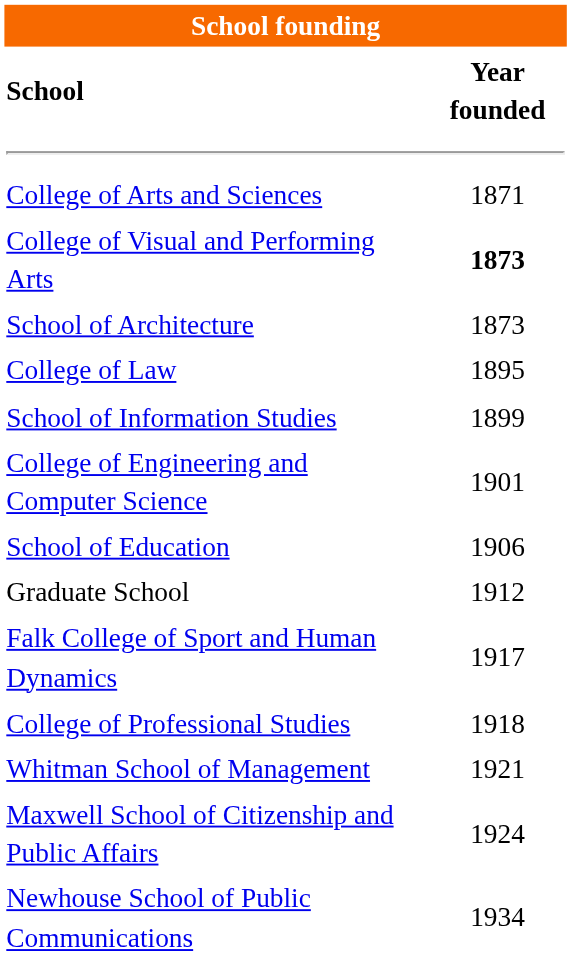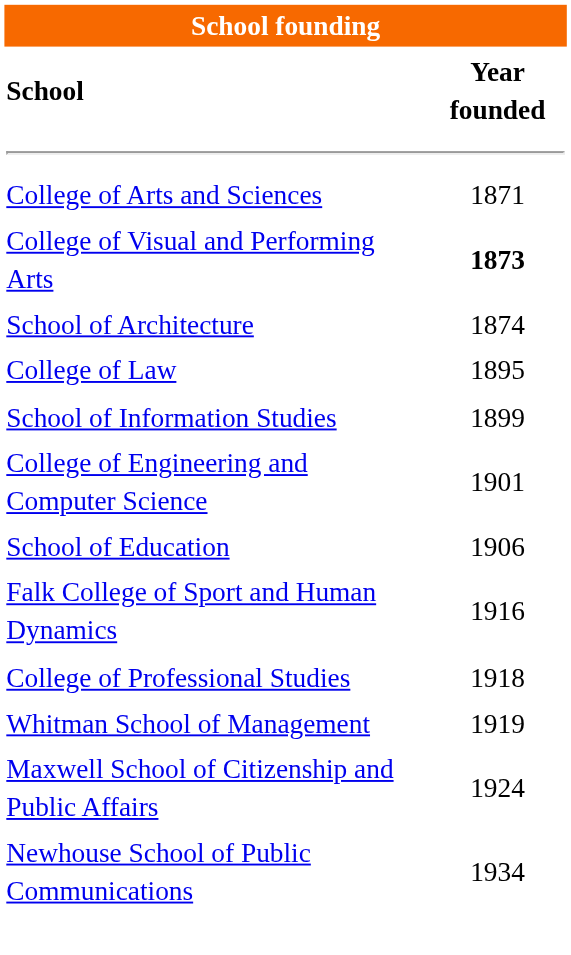 <table class="toccolours" style="float:right; margin-left:1em; font-size:90%; line-height:1.4em; width:300px">
 <tr style="color:white; background:#F76900;">
 <th colspan="2" style="text-align: center;"><strong>School founding</strong></th>
 </tr>
 <tr>
 <td><strong>School</strong></td>
 <td style="text-align: center;"><strong>Year founded</strong></td>
 </tr>
 <tr>
 <td colspan="2"><hr></td>
 </tr>
 <tr>
 <td><a href='#'>College of Arts and Sciences</a></td>
 <td style="text-align: center;">1871</td>
 </tr>
 <tr>
 <td><a href='#'>College of Visual and Performing Arts</a></td>
 <td style="text-align: center;"><strong>1873</strong></td>
 </tr>
 <tr>
 <td><a href='#'>School of Architecture</a></td>
-<td style="text-align: center;">1873</td>
+<td style="text-align: center;">1874</td>
 </tr>
 <tr>
 <td><a href='#'>College of Law</a></td>
 <td style="text-align: center;">1895</td>
 </tr>
 <tr>
 <td><a href='#'>School of Information Studies</a></td>
 <td style="text-align: center;">1899</td>
 </tr>
 <tr>
 <td><a href='#'>College of Engineering and Computer Science</a></td>
 <td style="text-align: center;">1901</td>
 </tr>
 <tr>
 <td><a href='#'>School of Education</a></td>
 <td style="text-align: center;">1906</td>
 </tr>
 <tr>
-<td>Graduate School</td>
-<td style="text-align: center;">1912</td>
-</tr>
-<tr>
 <td><a href='#'>Falk College of Sport and Human Dynamics</a></td>
-<td style="text-align: center;">1917</td>
+<td style="text-align: center;">1916</td>
 </tr>
 <tr>
 <td><a href='#'>College of Professional Studies</a></td>
 <td style="text-align: center;">1918</td>
 </tr>
 <tr>
 <td><a href='#'>Whitman School of Management</a></td>
-<td style="text-align: center;">1921</td>
+<td style="text-align: center;">1919</td>
 </tr>
 <tr>
 <td><a href='#'>Maxwell School of Citizenship and Public Affairs</a></td>
 <td style="text-align: center;">1924</td>
 </tr>
 <tr>
 <td><a href='#'>Newhouse School of Public Communications</a></td>
 <td style="text-align: center;">1934</td>
 </tr>
 </table>
